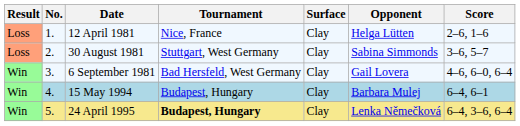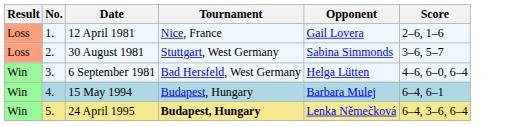 <table class="sortable wikitable" style=font-size:97%>
 <tr>
 <th>Result</th>
 <th>No.</th>
 <th>Date</th>
 <th>Tournament</th>
-<th>Surface</th>
 <th>Opponent</th>
 <th class="unsortable">Score</th>
 </tr>
 <tr style="background:#f0f8ff;">
 <td style="background:#ffa07a;">Loss</td>
 <td>1.</td>
 <td>12 April 1981</td>
 <td><a href='#'>Nice</a>, France</td>
-<td>Clay</td>
-<td> <a href='#'>Helga Lütten</a></td>
+<td> <a href='#'>Gail Lovera</a></td>
 <td>2–6, 1–6</td>
 </tr>
 <tr style="background:#f0f8ff;">
 <td style="background:#ffa07a;">Loss</td>
 <td>2.</td>
 <td>30 August 1981</td>
 <td><a href='#'>Stuttgart</a>, West Germany</td>
-<td>Clay</td>
 <td> <a href='#'>Sabina Simmonds</a></td>
 <td>3–6, 5–7</td>
 </tr>
 <tr style="background:#f0f8ff;">
 <td style="background:#98fb98;">Win</td>
 <td>3.</td>
 <td>6 September 1981</td>
 <td><a href='#'>Bad Hersfeld</a>, West Germany</td>
-<td>Clay</td>
-<td> <a href='#'>Gail Lovera</a></td>
+<td> <a href='#'>Helga Lütten</a></td>
 <td>4–6, 6–0, 6–4</td>
 </tr>
 <tr bgcolor="lightblue">
 <td style="background:#98fb98;">Win</td>
 <td>4.</td>
 <td>15 May 1994</td>
 <td><a href='#'>Budapest</a>, Hungary</td>
-<td>Clay</td>
 <td> <a href='#'>Barbara Mulej</a></td>
 <td>6–4, 6–1</td>
 </tr>
 <tr style="background:#f7e98e;">
 <td style="background:#98fb98;">Win</td>
 <td>5.</td>
 <td>24 April 1995</td>
 <td><strong>Budapest, Hungary</strong></td>
-<td>Clay</td>
 <td> <a href='#'>Lenka Němečková</a></td>
 <td>6–4, 3–6, 6–4</td>
 </tr>
 </table>
